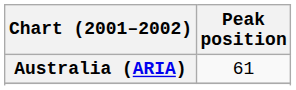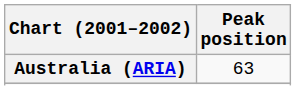 <table class="wikitable sortable plainrowheaders">
 <tr>
 <th>Chart (2001–2002)</th>
 <th>Peak<br>position</th>
 </tr>
 <tr>
 <th scope="row">Australia (<a href='#'>ARIA</a>)</th>
-<td align="center">61</td>
+<td align="center">63</td>
 </tr>
 <tr>
 </tr>
 <tr>
 </tr>
 <tr>
 </tr>
 <tr>
 </tr>
 </table>
